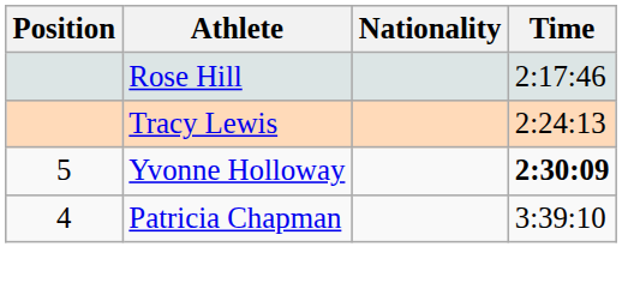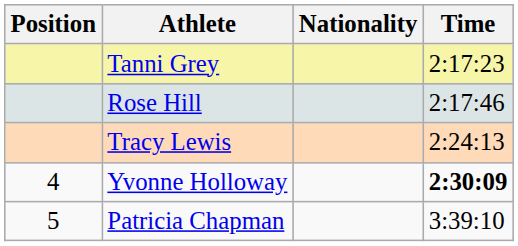 <table class="wikitable sortable">
 <tr>
 <th>Position</th>
 <th>Athlete</th>
 <th>Nationality</th>
 <th>Time</th>
+</tr>
+<tr bgcolor="#F7F6A8">
+<td align=center></td>
+<td><a href='#'>Tanni Grey</a></td>
+<td></td>
+<td>2:17:23</td>
 </tr>
 <tr bgcolor="#DCE5E5">
 <td align=center></td>
 <td><a href='#'>Rose Hill</a></td>
 <td></td>
 <td>2:17:46</td>
 </tr>
 <tr bgcolor="#FFDAB9">
 <td align=center></td>
 <td><a href='#'>Tracy Lewis</a></td>
 <td></td>
 <td>2:24:13</td>
 </tr>
 <tr>
-<td align=center>5</td>
+<td align=center>4</td>
 <td><a href='#'>Yvonne Holloway</a></td>
 <td></td>
 <td><strong>2:30:09</strong></td>
 </tr>
 <tr>
-<td align=center>4</td>
+<td align=center>5</td>
 <td><a href='#'>Patricia Chapman</a></td>
 <td></td>
 <td>3:39:10</td>
 </tr>
 </table>
